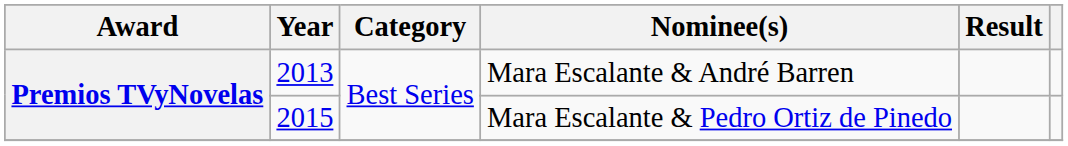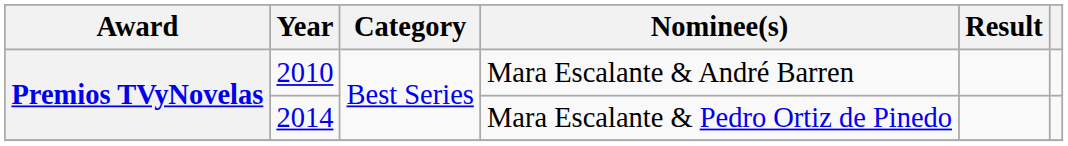 <table class="wikitable plainrowheaders sortable col6center">
 <tr>
 <th scope="col">Award</th>
 <th scope="col">Year</th>
 <th scope="col">Category</th>
 <th scope="col">Nominee(s)</th>
 <th scope="col">Result</th>
 <th scope="col" class="unsortable"></th>
 </tr>
 <tr>
 <th scope="row" rowspan="2"><a href='#'>Premios TVyNovelas</a></th>
-<td align="center"><a href='#'>2013</a></td>
+<td align="center"><a href='#'>2010</a></td>
 <td rowspan="2"><a href='#'>Best Series</a></td>
 <td>Mara Escalante & André Barren</td>
 <td></td>
 <td></td>
 </tr>
 <tr>
-<td align="center"><a href='#'>2015</a></td>
+<td align="center"><a href='#'>2014</a></td>
 <td>Mara Escalante & <a href='#'>Pedro Ortiz de Pinedo</a></td>
 <td></td>
 <td></td>
 </tr>
 <tr>
 </tr>
 </table>
